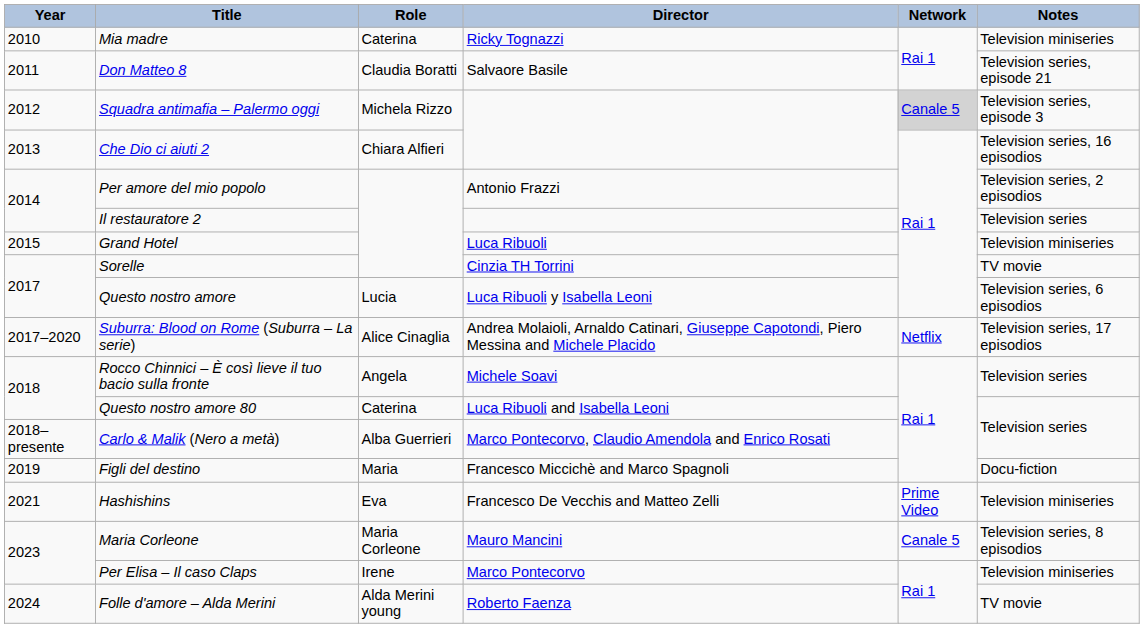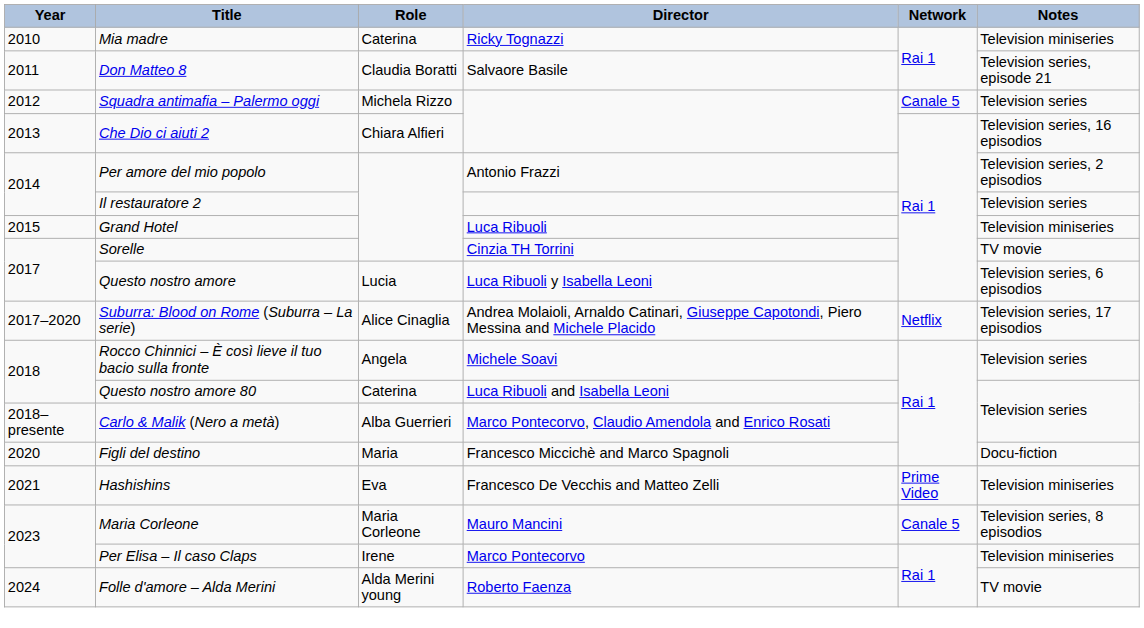 <table class="wikitable" cellpadding="4" border="2">
 <tr>
 <th style="background:#B0C4DE;">Year</th>
 <th style="background:#B0C4DE;">Title</th>
 <th style="background:#B0C4DE;">Role</th>
 <th style="background:#B0C4DE;">Director</th>
 <th style="background:#B0C4DE;">Network</th>
 <th style="background:#B0C4DE;">Notes</th>
 </tr>
 <tr>
 <td>2010</td>
 <td><em>Mia madre</em></td>
 <td>Caterina</td>
 <td><a href='#'>Ricky Tognazzi</a></td>
 <td rowspan="2"><a href='#'>Rai 1</a></td>
 <td>Television miniseries</td>
 </tr>
 <tr>
 <td>2011</td>
 <td><em><a href='#'>Don Matteo 8</a></em></td>
 <td>Claudia Boratti</td>
 <td>Salvaore Basile</td>
 <td>Television series, episode 21</td>
 </tr>
 <tr>
 <td>2012</td>
 <td><em><a href='#'>Squadra antimafia – Palermo oggi</a></em></td>
 <td>Michela Rizzo</td>
 <td rowspan="2"></td>
-<td style="background: lightgrey;"><a href='#'>Canale 5</a></td>
-<td>Television series, episode 3</td>
+<td><a href='#'>Canale 5</a></td>
+<td>Television series</td>
 </tr>
 <tr>
 <td>2013</td>
 <td><em><a href='#'>Che Dio ci aiuti 2</a></em></td>
 <td>Chiara Alfieri</td>
 <td rowspan="6"><a href='#'>Rai 1</a></td>
 <td>Television series, 16 episodios</td>
 </tr>
 <tr>
 <td rowspan="2">2014</td>
 <td><em>Per amore del mio popolo</em></td>
 <td rowspan="4"></td>
 <td>Antonio Frazzi</td>
 <td>Television series, 2 episodios</td>
 </tr>
 <tr>
 <td><em>Il restauratore 2</em></td>
 <td></td>
 <td>Television series</td>
 </tr>
 <tr>
 <td>2015</td>
 <td><em>Grand Hotel</em></td>
 <td><a href='#'>Luca Ribuoli</a></td>
 <td>Television miniseries</td>
 </tr>
 <tr>
 <td rowspan="2">2017</td>
 <td><em>Sorelle</em></td>
 <td><a href='#'>Cinzia TH Torrini</a></td>
 <td>TV movie</td>
 </tr>
 <tr>
 <td><em>Questo nostro amore</em></td>
 <td>Lucia</td>
 <td><a href='#'>Luca Ribuoli</a> y <a href='#'>Isabella Leoni</a></td>
 <td>Television series, 6 episodios</td>
 </tr>
 <tr>
 <td>2017–2020</td>
 <td><em><a href='#'>Suburra: Blood on Rome</a></em> (<em>Suburra – La serie</em>)</td>
 <td>Alice Cinaglia</td>
 <td>Andrea Molaioli, Arnaldo Catinari, <a href='#'>Giuseppe Capotondi</a>,  Piero Messina and <a href='#'>Michele Placido</a></td>
 <td><a href='#'>Netflix</a></td>
 <td>Television series, 17 episodios</td>
 </tr>
 <tr>
 <td rowspan="2">2018</td>
 <td><em>Rocco Chinnici – È così lieve il tuo bacio sulla fronte</em></td>
 <td>Angela</td>
 <td><a href='#'>Michele Soavi</a></td>
 <td rowspan="4"><a href='#'>Rai 1</a></td>
 <td>Television series</td>
 </tr>
 <tr>
 <td><em>Questo nostro amore 80</em></td>
 <td>Caterina</td>
 <td><a href='#'>Luca Ribuoli</a> and <a href='#'>Isabella Leoni</a></td>
 <td rowspan="2">Television series</td>
 </tr>
 <tr>
 <td>2018–presente</td>
 <td><em><a href='#'>Carlo & Malik</a></em> (<em>Nero a metà</em>)</td>
 <td>Alba Guerrieri</td>
 <td><a href='#'>Marco Pontecorvo</a>, <a href='#'>Claudio Amendola</a> and <a href='#'>Enrico Rosati</a></td>
 </tr>
 <tr>
-<td>2019</td>
+<td>2020</td>
 <td><em>Figli del destino</em></td>
 <td>Maria</td>
 <td>Francesco Miccichè and Marco Spagnoli</td>
 <td>Docu-fiction</td>
 </tr>
 <tr>
 <td>2021</td>
 <td><em>Hashishins</em></td>
 <td>Eva</td>
 <td>Francesco De Vecchis and Matteo Zelli</td>
 <td><a href='#'>Prime Video</a></td>
 <td>Television miniseries</td>
 </tr>
 <tr>
 <td rowspan="2">2023</td>
 <td><em>Maria Corleone</em></td>
 <td>Maria Corleone</td>
 <td><a href='#'>Mauro Mancini</a></td>
 <td><a href='#'>Canale 5</a></td>
 <td>Television series, 8 episodios</td>
 </tr>
 <tr>
 <td><em>Per Elisa – Il caso Claps</em></td>
 <td>Irene</td>
 <td><a href='#'>Marco Pontecorvo</a></td>
 <td rowspan="2"><a href='#'>Rai 1</a></td>
 <td>Television miniseries</td>
 </tr>
 <tr>
 <td>2024</td>
 <td><em>Folle d'amore – Alda Merini</em></td>
 <td>Alda Merini young</td>
 <td><a href='#'>Roberto Faenza</a></td>
 <td>TV movie</td>
 </tr>
 </table>
